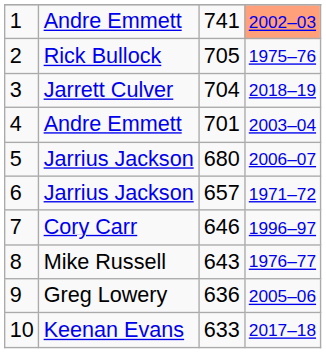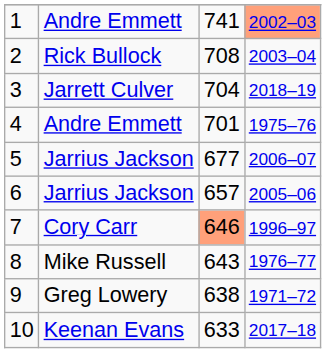 <table class="wikitable">
 <tr>
 </tr>
 <tr>
 <td>1</td>
 <td><a href='#'>Andre Emmett</a></td>
 <td>741</td>
 <td style="background: lightsalmon; font-size:80%;"><a href='#'>2002–03</a></td>
 </tr>
 <tr>
 <td>2</td>
 <td><a href='#'>Rick Bullock</a></td>
-<td>705</td>
-<td style="font-size:80%;"><a href='#'>1975–76</a></td>
+<td>708</td>
+<td style="font-size:80%;"><a href='#'>2003–04</a></td>
 </tr>
 <tr>
 <td>3</td>
 <td><a href='#'>Jarrett Culver</a></td>
 <td>704</td>
 <td style="font-size:80%;"><a href='#'>2018–19</a></td>
 </tr>
 <tr>
 <td>4</td>
 <td><a href='#'>Andre Emmett</a></td>
 <td>701</td>
-<td style="font-size:80%;"><a href='#'>2003–04</a></td>
+<td style="font-size:80%;"><a href='#'>1975–76</a></td>
 </tr>
 <tr>
 <td>5</td>
 <td><a href='#'>Jarrius Jackson</a></td>
-<td>680</td>
+<td>677</td>
 <td style="font-size:80%;"><a href='#'>2006–07</a></td>
 </tr>
 <tr>
 <td>6</td>
 <td><a href='#'>Jarrius Jackson</a></td>
 <td>657</td>
-<td style="font-size:80%;"><a href='#'>1971–72</a></td>
+<td style="font-size:80%;"><a href='#'>2005–06</a></td>
 </tr>
 <tr>
 <td>7</td>
 <td><a href='#'>Cory Carr</a></td>
-<td>646</td>
+<td style="background: lightsalmon;">646</td>
 <td style="font-size:80%;"><a href='#'>1996–97</a></td>
 </tr>
 <tr>
 <td>8</td>
 <td>Mike Russell</td>
 <td>643</td>
 <td style="font-size:80%;"><a href='#'>1976–77</a></td>
 </tr>
 <tr>
 <td>9</td>
 <td>Greg Lowery</td>
-<td>636</td>
-<td style="font-size:80%;"><a href='#'>2005–06</a></td>
+<td>638</td>
+<td style="font-size:80%;"><a href='#'>1971–72</a></td>
 </tr>
 <tr>
 <td>10</td>
 <td><a href='#'>Keenan Evans</a></td>
 <td>633</td>
 <td style="font-size:80%;"><a href='#'>2017–18</a></td>
 </tr>
 </table>
